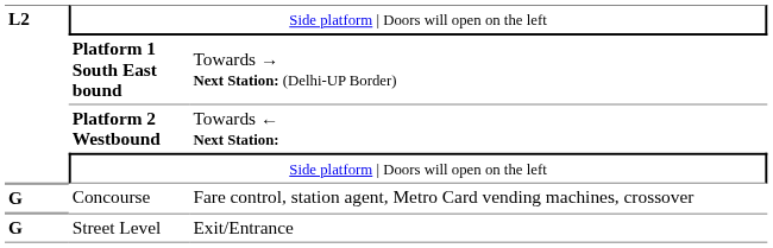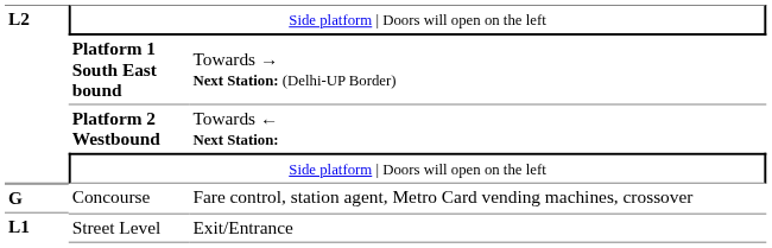 <table table border=0 cellspacing=0 cellpadding=3>
 <tr>
 <td style="border-top:solid 1px grey;border-bottom:solid 1px grey;" width=50 rowspan=4 valign=top><strong>L2</strong></td>
 <td style="border-top:solid 1px grey;border-right:solid 2px black;border-left:solid 2px black;border-bottom:solid 2px black;text-align:center;" colspan=2><small><a href='#'>Side platform</a> | Doors will open on the left </small></td>
 </tr>
 <tr>
 <td style="border-bottom:solid 1px grey;" width=100><span><strong>Platform 1</strong><br><strong>South East bound</strong></span></td>
 <td style="border-bottom:solid 1px grey;" width=500>Towards → <br><small><strong>Next Station:</strong>  (Delhi-UP Border)</small></td>
 </tr>
 <tr>
 <td><span><strong>Platform 2</strong><br><strong>Westbound</strong></span></td>
 <td>Towards ← <br><small><strong>Next Station:</strong> </small></td>
 </tr>
 <tr>
 <td style="border-top:solid 2px black;border-right:solid 2px black;border-left:solid 2px black;border-bottom:solid 1px grey;text-align:center;" colspan=2><small><a href='#'>Side platform</a> | Doors will open on the left </small></td>
 </tr>
 <tr>
 <td style="border-bottom:solid 1px grey;border-top:solid 1px grey;" width=50 valign=top><strong>G</strong></td>
 <td valign=top>Concourse</td>
 <td valign=top>Fare control, station agent, Metro Card vending machines, crossover</td>
 </tr>
 <tr>
-<td style="border-bottom:solid 1px grey;border-top:solid 1px grey;" width=50 valign=top><strong>G</strong></td>
+<td valign=top><strong>L1</strong></td>
 <td style="border-top:solid 1px grey;border-bottom:solid 1px grey;" width=100 valign=top>Street Level</td>
 <td style="border-top:solid 1px grey;border-bottom:solid 1px grey;" width=500 valign=top>Exit/Entrance</td>
 </tr>
 </table>
